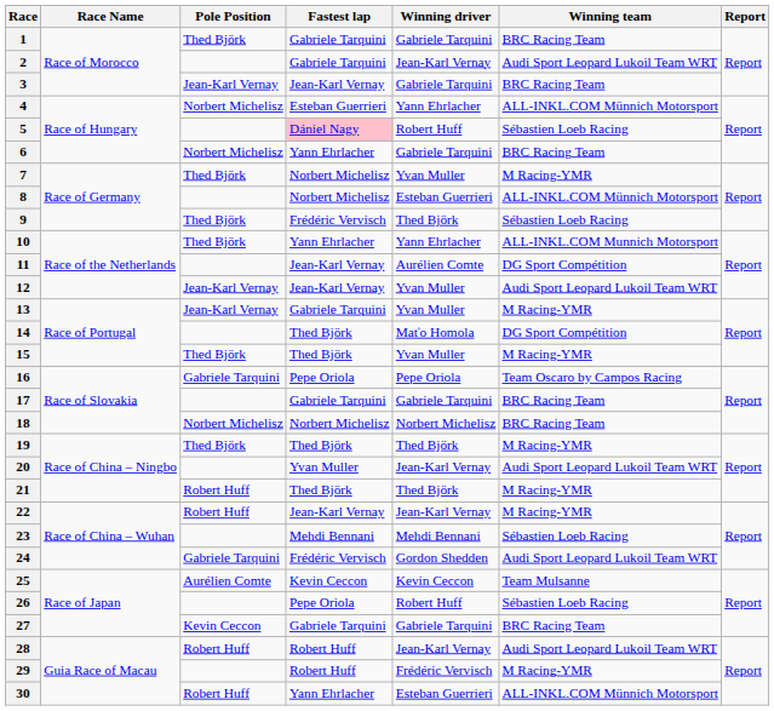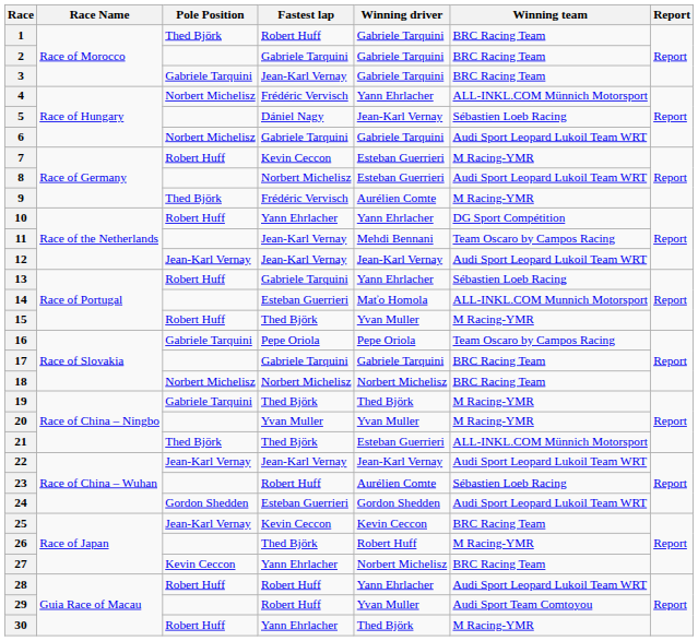 <table class="wikitable" style="font-size: 85%">
 <tr>
 <th>Race</th>
 <th>Race Name</th>
 <th>Pole Position</th>
 <th>Fastest lap</th>
 <th>Winning driver</th>
 <th>Winning team</th>
 <th>Report</th>
 </tr>
 <tr>
 <th>1</th>
 <td rowspan=3> <a href='#'>Race of Morocco</a></td>
 <td> <a href='#'>Thed Björk</a></td>
-<td> <a href='#'>Gabriele Tarquini</a></td>
+<td> <a href='#'>Robert Huff</a></td>
 <td> <a href='#'>Gabriele Tarquini</a></td>
 <td> <a href='#'>BRC Racing Team</a></td>
 <td rowspan=3><a href='#'>Report</a></td>
 </tr>
 <tr>
 <th>2</th>
 <td></td>
 <td> <a href='#'>Gabriele Tarquini</a></td>
-<td> <a href='#'>Jean-Karl Vernay</a></td>
-<td> <a href='#'>Audi Sport Leopard Lukoil Team WRT</a></td>
+<td> <a href='#'>Gabriele Tarquini</a></td>
+<td> <a href='#'>BRC Racing Team</a></td>
 </tr>
 <tr>
 <th>3</th>
-<td nowrap> <a href='#'>Jean-Karl Vernay</a></td>
+<td> <a href='#'>Gabriele Tarquini</a></td>
 <td> <a href='#'>Jean-Karl Vernay</a></td>
 <td> <a href='#'>Gabriele Tarquini</a></td>
 <td> <a href='#'>BRC Racing Team</a></td>
 </tr>
 <tr>
 <th>4</th>
 <td rowspan=3> <a href='#'>Race of Hungary</a></td>
 <td> <a href='#'>Norbert Michelisz</a></td>
-<td> <a href='#'>Esteban Guerrieri</a></td>
+<td> <a href='#'>Frédéric Vervisch</a></td>
 <td> <a href='#'>Yann Ehrlacher</a></td>
 <td> <a href='#'>ALL-INKL.COM Münnich Motorsport</a></td>
 <td rowspan=3><a href='#'>Report</a></td>
 </tr>
 <tr>
 <th>5</th>
 <td></td>
-<td style="background: pink;"> <a href='#'>Dániel Nagy</a></td>
-<td> <a href='#'>Robert Huff</a></td>
+<td> <a href='#'>Dániel Nagy</a></td>
+<td> <a href='#'>Jean-Karl Vernay</a></td>
 <td> <a href='#'>Sébastien Loeb Racing</a></td>
 </tr>
 <tr>
 <th>6</th>
 <td> <a href='#'>Norbert Michelisz</a></td>
-<td> <a href='#'>Yann Ehrlacher</a></td>
 <td> <a href='#'>Gabriele Tarquini</a></td>
-<td> <a href='#'>BRC Racing Team</a></td>
+<td> <a href='#'>Gabriele Tarquini</a></td>
+<td> <a href='#'>Audi Sport Leopard Lukoil Team WRT</a></td>
 </tr>
 <tr>
 <th>7</th>
 <td rowspan=3> <a href='#'>Race of Germany</a></td>
-<td> <a href='#'>Thed Björk</a></td>
-<td> <a href='#'>Norbert Michelisz</a></td>
-<td> <a href='#'>Yvan Muller</a></td>
+<td> <a href='#'>Robert Huff</a></td>
+<td> <a href='#'>Kevin Ceccon</a></td>
+<td> <a href='#'>Esteban Guerrieri</a></td>
 <td> <a href='#'>M Racing-YMR</a></td>
 <td rowspan=3><a href='#'>Report</a></td>
 </tr>
 <tr>
 <th>8</th>
 <td></td>
 <td> <a href='#'>Norbert Michelisz</a></td>
 <td> <a href='#'>Esteban Guerrieri</a></td>
-<td> <a href='#'>ALL-INKL.COM Münnich Motorsport</a></td>
+<td> <a href='#'>Audi Sport Leopard Lukoil Team WRT</a></td>
 </tr>
 <tr>
 <th>9</th>
 <td> <a href='#'>Thed Björk</a></td>
 <td> <a href='#'>Frédéric Vervisch</a></td>
-<td> <a href='#'>Thed Björk</a></td>
-<td> <a href='#'>Sébastien Loeb Racing</a></td>
+<td> <a href='#'>Aurélien Comte</a></td>
+<td> <a href='#'>M Racing-YMR</a></td>
 </tr>
 <tr>
 <th>10</th>
 <td rowspan=3 nowrap> <a href='#'>Race of the Netherlands</a></td>
-<td> <a href='#'>Thed Björk</a></td>
+<td> <a href='#'>Robert Huff</a></td>
 <td> <a href='#'>Yann Ehrlacher</a></td>
 <td> <a href='#'>Yann Ehrlacher</a></td>
-<td> <a href='#'>ALL-INKL.COM Munnich Motorsport</a></td>
+<td> <a href='#'>DG Sport Compétition</a></td>
 <td rowspan=3><a href='#'>Report</a></td>
 </tr>
 <tr>
 <th>11</th>
 <td></td>
 <td> <a href='#'>Jean-Karl Vernay</a></td>
-<td> <a href='#'>Aurélien Comte</a></td>
-<td> <a href='#'>DG Sport Compétition</a></td>
+<td> <a href='#'>Mehdi Bennani</a></td>
+<td> <a href='#'>Team Oscaro by Campos Racing</a></td>
 </tr>
 <tr>
 <th>12</th>
 <td nowrap> <a href='#'>Jean-Karl Vernay</a></td>
 <td nowrap> <a href='#'>Jean-Karl Vernay</a></td>
-<td> <a href='#'>Yvan Muller</a></td>
+<td nowrap> <a href='#'>Jean-Karl Vernay</a></td>
 <td nowrap> <a href='#'>Audi Sport Leopard Lukoil Team WRT</a></td>
 </tr>
 <tr>
 <th>13</th>
 <td rowspan=3> <a href='#'>Race of Portugal</a></td>
-<td> <a href='#'>Jean-Karl Vernay</a></td>
+<td> <a href='#'>Robert Huff</a></td>
 <td> <a href='#'>Gabriele Tarquini</a></td>
-<td> <a href='#'>Yvan Muller</a></td>
-<td> <a href='#'>M Racing-YMR</a></td>
+<td> <a href='#'>Yann Ehrlacher</a></td>
+<td> <a href='#'>Sébastien Loeb Racing</a></td>
 <td rowspan=3><a href='#'>Report</a></td>
 </tr>
 <tr>
 <th>14</th>
 <td></td>
-<td> <a href='#'>Thed Björk</a></td>
+<td> <a href='#'>Esteban Guerrieri</a></td>
 <td> <a href='#'>Maťo Homola</a></td>
-<td> <a href='#'>DG Sport Compétition</a></td>
+<td> <a href='#'>ALL-INKL.COM Munnich Motorsport</a></td>
 </tr>
 <tr>
 <th>15</th>
-<td> <a href='#'>Thed Björk</a></td>
+<td> <a href='#'>Robert Huff</a></td>
 <td> <a href='#'>Thed Björk</a></td>
 <td> <a href='#'>Yvan Muller</a></td>
 <td> <a href='#'>M Racing-YMR</a></td>
 </tr>
 <tr>
 <th>16</th>
 <td rowspan=3> <a href='#'>Race of Slovakia</a></td>
 <td> <a href='#'>Gabriele Tarquini</a></td>
 <td> <a href='#'>Pepe Oriola</a></td>
 <td> <a href='#'>Pepe Oriola</a></td>
 <td> <a href='#'>Team Oscaro by Campos Racing</a></td>
 <td rowspan=3><a href='#'>Report</a></td>
 </tr>
 <tr>
 <th>17</th>
 <td></td>
 <td> <a href='#'>Gabriele Tarquini</a></td>
 <td> <a href='#'>Gabriele Tarquini</a></td>
 <td> <a href='#'>BRC Racing Team</a></td>
 </tr>
 <tr>
 <th>18</th>
 <td> <a href='#'>Norbert Michelisz</a></td>
 <td> <a href='#'>Norbert Michelisz</a></td>
 <td> <a href='#'>Norbert Michelisz</a></td>
 <td> <a href='#'>BRC Racing Team</a></td>
 </tr>
 <tr>
 <th>19</th>
 <td rowspan=3> <a href='#'>Race of China – Ningbo</a></td>
-<td> <a href='#'>Thed Björk</a></td>
+<td> <a href='#'>Gabriele Tarquini</a></td>
 <td> <a href='#'>Thed Björk</a></td>
 <td> <a href='#'>Thed Björk</a></td>
 <td> <a href='#'>M Racing-YMR</a></td>
 <td rowspan=3><a href='#'>Report</a></td>
 </tr>
 <tr>
 <th>20</th>
 <td></td>
 <td> <a href='#'>Yvan Muller</a></td>
-<td nowrap> <a href='#'>Jean-Karl Vernay</a></td>
-<td> <a href='#'>Audi Sport Leopard Lukoil Team WRT</a></td>
+<td> <a href='#'>Yvan Muller</a></td>
+<td> <a href='#'>M Racing-YMR</a></td>
 </tr>
 <tr>
 <th>21</th>
-<td> <a href='#'>Robert Huff</a></td>
 <td> <a href='#'>Thed Björk</a></td>
 <td> <a href='#'>Thed Björk</a></td>
-<td> <a href='#'>M Racing-YMR</a></td>
+<td> <a href='#'>Esteban Guerrieri</a></td>
+<td> <a href='#'>ALL-INKL.COM Münnich Motorsport</a></td>
 </tr>
 <tr>
 <th>22</th>
 <td rowspan=3> <a href='#'>Race of China – Wuhan</a></td>
-<td> <a href='#'>Robert Huff</a></td>
 <td> <a href='#'>Jean-Karl Vernay</a></td>
 <td> <a href='#'>Jean-Karl Vernay</a></td>
-<td> <a href='#'>M Racing-YMR</a></td>
+<td> <a href='#'>Jean-Karl Vernay</a></td>
+<td> <a href='#'>Audi Sport Leopard Lukoil Team WRT</a></td>
 <td rowspan=3><a href='#'>Report</a></td>
 </tr>
 <tr>
 <th>23</th>
 <td></td>
-<td> <a href='#'>Mehdi Bennani</a></td>
-<td> <a href='#'>Mehdi Bennani</a></td>
+<td> <a href='#'>Robert Huff</a></td>
+<td> <a href='#'>Aurélien Comte</a></td>
 <td> <a href='#'>Sébastien Loeb Racing</a></td>
 </tr>
 <tr>
 <th>24</th>
-<td> <a href='#'>Gabriele Tarquini</a></td>
-<td> <a href='#'>Frédéric Vervisch</a></td>
+<td> <a href='#'>Gordon Shedden</a></td>
+<td> <a href='#'>Esteban Guerrieri</a></td>
 <td> <a href='#'>Gordon Shedden</a></td>
 <td> <a href='#'>Audi Sport Leopard Lukoil Team WRT</a></td>
 </tr>
 <tr>
 <th>25</th>
 <td rowspan=3> <a href='#'>Race of Japan</a></td>
-<td> <a href='#'>Aurélien Comte</a></td>
+<td nowrap> <a href='#'>Jean-Karl Vernay</a></td>
 <td> <a href='#'>Kevin Ceccon</a></td>
 <td> <a href='#'>Kevin Ceccon</a></td>
-<td> <a href='#'>Team Mulsanne</a></td>
+<td> <a href='#'>BRC Racing Team</a></td>
 <td rowspan=3><a href='#'>Report</a></td>
 </tr>
 <tr>
 <th>26</th>
 <td></td>
-<td> <a href='#'>Pepe Oriola</a></td>
+<td> <a href='#'>Thed Björk</a></td>
 <td> <a href='#'>Robert Huff</a></td>
-<td> <a href='#'>Sébastien Loeb Racing</a></td>
+<td> <a href='#'>M Racing-YMR</a></td>
 </tr>
 <tr>
 <th>27</th>
 <td> <a href='#'>Kevin Ceccon</a></td>
-<td> <a href='#'>Gabriele Tarquini</a></td>
-<td> <a href='#'>Gabriele Tarquini</a></td>
+<td> <a href='#'>Yann Ehrlacher</a></td>
+<td> <a href='#'>Norbert Michelisz</a></td>
 <td> <a href='#'>BRC Racing Team</a></td>
 </tr>
 <tr>
 <th>28</th>
 <td rowspan=3> <a href='#'>Guia Race of Macau</a></td>
 <td> <a href='#'>Robert Huff</a></td>
 <td> <a href='#'>Robert Huff</a></td>
-<td> <a href='#'>Jean-Karl Vernay</a></td>
+<td> <a href='#'>Yann Ehrlacher</a></td>
 <td> <a href='#'>Audi Sport Leopard Lukoil Team WRT</a></td>
 <td rowspan=3><a href='#'>Report</a></td>
 </tr>
 <tr>
 <th>29</th>
 <td></td>
 <td> <a href='#'>Robert Huff</a></td>
-<td> <a href='#'>Frédéric Vervisch</a></td>
-<td> <a href='#'>M Racing-YMR</a></td>
+<td> <a href='#'>Yvan Muller</a></td>
+<td> <a href='#'>Audi Sport Team Comtoyou</a></td>
 </tr>
 <tr>
 <th>30</th>
 <td> <a href='#'>Robert Huff</a></td>
 <td> <a href='#'>Yann Ehrlacher</a></td>
-<td> <a href='#'>Esteban Guerrieri</a></td>
-<td> <a href='#'>ALL-INKL.COM Münnich Motorsport</a></td>
+<td> <a href='#'>Thed Björk</a></td>
+<td> <a href='#'>M Racing-YMR</a></td>
 </tr>
 </table>
